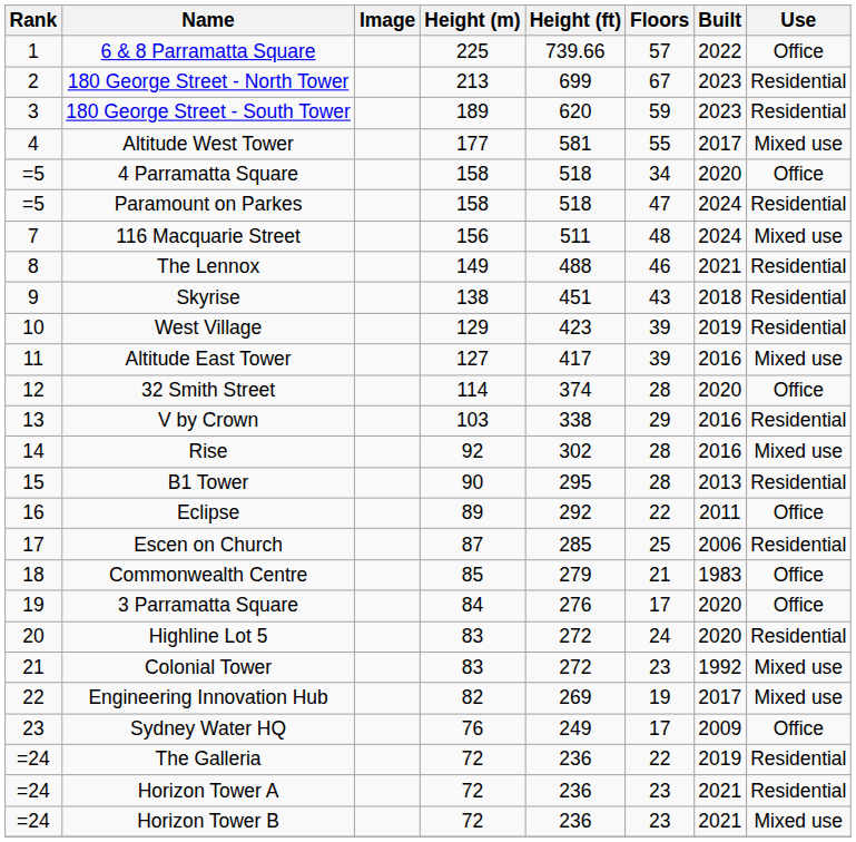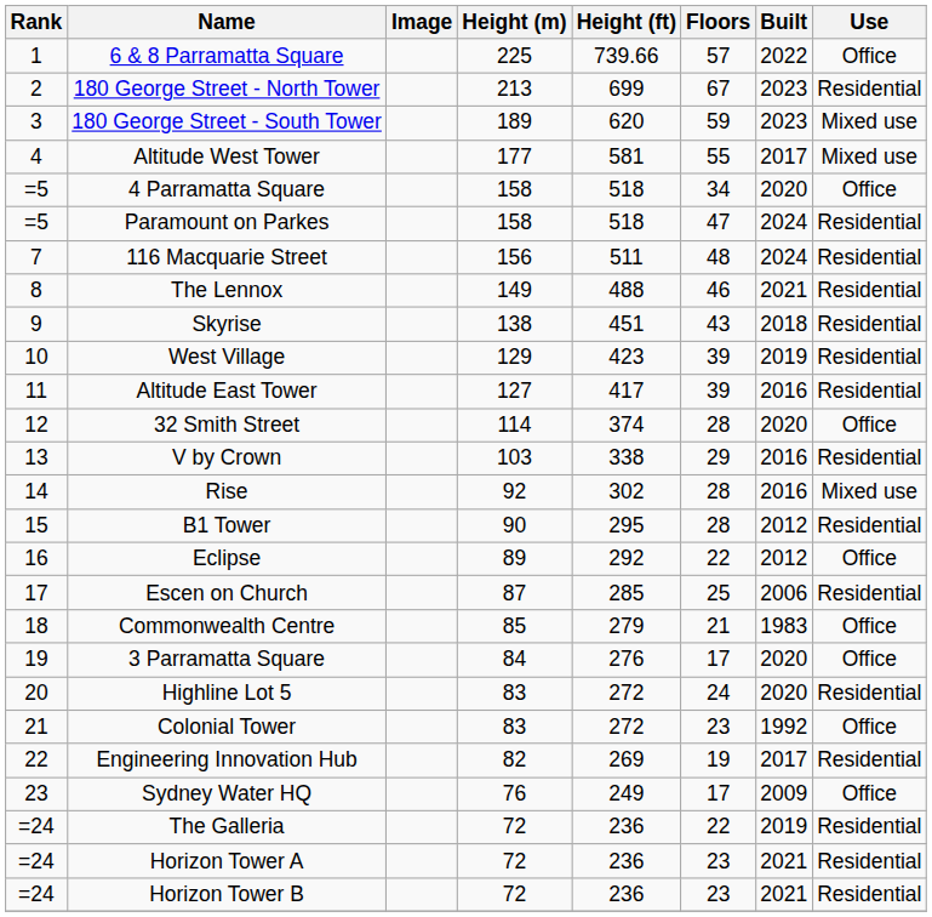 <table class="wikitable sortable" style="text-align:center;">
 <tr>
 <th align=center>Rank</th>
 <th align=center>Name</th>
 <th>Image</th>
 <th align=center>Height (m)</th>
 <th align=center>Height (ft)</th>
 <th align=center>Floors</th>
 <th align=center>Built</th>
 <th align=center>Use</th>
 </tr>
 <tr>
 <td>1</td>
 <td><a href='#'>6 & 8 Parramatta Square</a></td>
 <td></td>
 <td>225</td>
 <td>739.66</td>
 <td>57</td>
 <td>2022</td>
 <td>Office</td>
 </tr>
 <tr>
 <td>2</td>
 <td><a href='#'>180 George Street - North Tower</a></td>
 <td></td>
 <td>213</td>
 <td>699</td>
 <td>67</td>
 <td>2023</td>
 <td>Residential</td>
 </tr>
 <tr>
 <td>3</td>
 <td><a href='#'>180 George Street - South Tower</a></td>
 <td></td>
 <td align=center>189</td>
 <td>620</td>
 <td align=center>59</td>
 <td align=center>2023</td>
-<td>Residential</td>
+<td>Mixed use</td>
 </tr>
 <tr>
 <td>4</td>
 <td>Altitude West Tower</td>
 <td></td>
 <td align="center">177</td>
 <td>581</td>
 <td align="center">55</td>
 <td>2017</td>
 <td>Mixed use</td>
 </tr>
 <tr>
 <td>=5</td>
 <td>4 Parramatta Square</td>
 <td></td>
 <td align="center">158</td>
 <td>518</td>
 <td align="center">34</td>
 <td>2020</td>
 <td>Office</td>
 </tr>
 <tr>
 <td>=5</td>
 <td>Paramount on Parkes</td>
 <td></td>
 <td>158</td>
 <td>518</td>
 <td>47</td>
 <td>2024</td>
 <td>Residential</td>
 </tr>
 <tr>
 <td>7</td>
 <td>116 Macquarie Street</td>
 <td></td>
 <td>156</td>
 <td>511</td>
 <td>48</td>
 <td>2024</td>
-<td>Mixed use</td>
+<td>Residential</td>
 </tr>
 <tr>
 <td>8</td>
 <td>The Lennox</td>
 <td></td>
 <td align="center">149</td>
 <td>488</td>
 <td align="center">46</td>
 <td>2021</td>
 <td>Residential</td>
 </tr>
 <tr>
 <td>9</td>
 <td>Skyrise</td>
 <td></td>
 <td align="center">138</td>
 <td>451</td>
 <td align="center">43</td>
 <td>2018</td>
 <td>Residential</td>
 </tr>
 <tr>
 <td>10</td>
 <td>West Village</td>
 <td></td>
 <td align="center">129</td>
 <td>423</td>
 <td align="center">39</td>
 <td>2019</td>
 <td>Residential</td>
 </tr>
 <tr>
 <td>11</td>
 <td>Altitude East Tower</td>
 <td></td>
 <td align="center">127</td>
 <td>417</td>
 <td align="center">39</td>
 <td>2016</td>
-<td>Mixed use</td>
+<td>Residential</td>
 </tr>
 <tr>
 <td>12</td>
 <td>32 Smith Street</td>
 <td></td>
 <td align="center">114</td>
 <td>374</td>
 <td align="center">28</td>
 <td>2020</td>
 <td>Office</td>
 </tr>
 <tr>
 <td>13</td>
 <td>V by Crown</td>
 <td></td>
 <td align="center">103</td>
 <td>338</td>
 <td align="center">29</td>
 <td>2016</td>
 <td>Residential</td>
 </tr>
 <tr>
 <td>14</td>
 <td>Rise</td>
 <td></td>
 <td align="center">92</td>
 <td>302</td>
 <td align="center">28</td>
 <td>2016</td>
 <td>Mixed use</td>
 </tr>
 <tr>
 <td>15</td>
 <td>B1 Tower</td>
 <td></td>
 <td align="center">90</td>
 <td>295</td>
 <td align="center">28</td>
-<td>2013</td>
+<td>2012</td>
 <td>Residential</td>
 </tr>
 <tr>
 <td>16</td>
 <td>Eclipse</td>
 <td></td>
 <td align="center">89</td>
 <td>292</td>
 <td align="center">22</td>
-<td>2011</td>
+<td>2012</td>
 <td>Office</td>
 </tr>
 <tr>
 <td>17</td>
 <td>Escen on Church</td>
 <td></td>
 <td align="center">87</td>
 <td>285</td>
 <td align="center">25</td>
 <td>2006</td>
 <td>Residential</td>
 </tr>
 <tr>
 <td>18</td>
 <td>Commonwealth Centre</td>
 <td></td>
 <td align="center">85</td>
 <td>279</td>
 <td align="center">21</td>
 <td>1983</td>
 <td>Office</td>
 </tr>
 <tr>
 <td>19</td>
 <td>3 Parramatta Square</td>
 <td></td>
 <td align="center">84</td>
 <td>276</td>
 <td align="center">17</td>
 <td>2020</td>
 <td>Office</td>
 </tr>
 <tr>
 <td>20</td>
 <td>Highline Lot 5</td>
 <td></td>
 <td align="center">83</td>
 <td>272</td>
 <td align="center">24</td>
 <td>2020</td>
 <td>Residential</td>
 </tr>
 <tr>
 <td>21</td>
 <td>Colonial Tower</td>
 <td></td>
 <td align="center">83</td>
 <td>272</td>
 <td align="center">23</td>
 <td>1992</td>
-<td>Mixed use</td>
+<td>Office</td>
 </tr>
 <tr>
 <td>22</td>
 <td>Engineering Innovation Hub</td>
 <td></td>
 <td align="center">82</td>
 <td>269</td>
 <td align="center">19</td>
 <td>2017</td>
-<td>Mixed use</td>
+<td>Residential</td>
 </tr>
 <tr>
 <td>23</td>
 <td>Sydney Water HQ</td>
 <td></td>
 <td align="center">76</td>
 <td>249</td>
 <td align="center">17</td>
 <td>2009</td>
 <td>Office</td>
 </tr>
 <tr>
 <td>=24</td>
 <td>The Galleria</td>
 <td></td>
 <td align="center">72</td>
 <td>236</td>
 <td align="center">22</td>
 <td>2019</td>
 <td>Residential</td>
 </tr>
 <tr>
 <td>=24</td>
 <td>Horizon Tower A</td>
 <td></td>
 <td align="center">72</td>
 <td>236</td>
 <td align="center">23</td>
 <td>2021</td>
 <td>Residential</td>
 </tr>
 <tr>
 <td>=24</td>
 <td>Horizon Tower B</td>
 <td></td>
 <td align="center">72</td>
 <td>236</td>
 <td align="center">23</td>
 <td>2021</td>
-<td>Mixed use</td>
+<td>Residential</td>
 </tr>
 <tr>
 </tr>
 </table>
